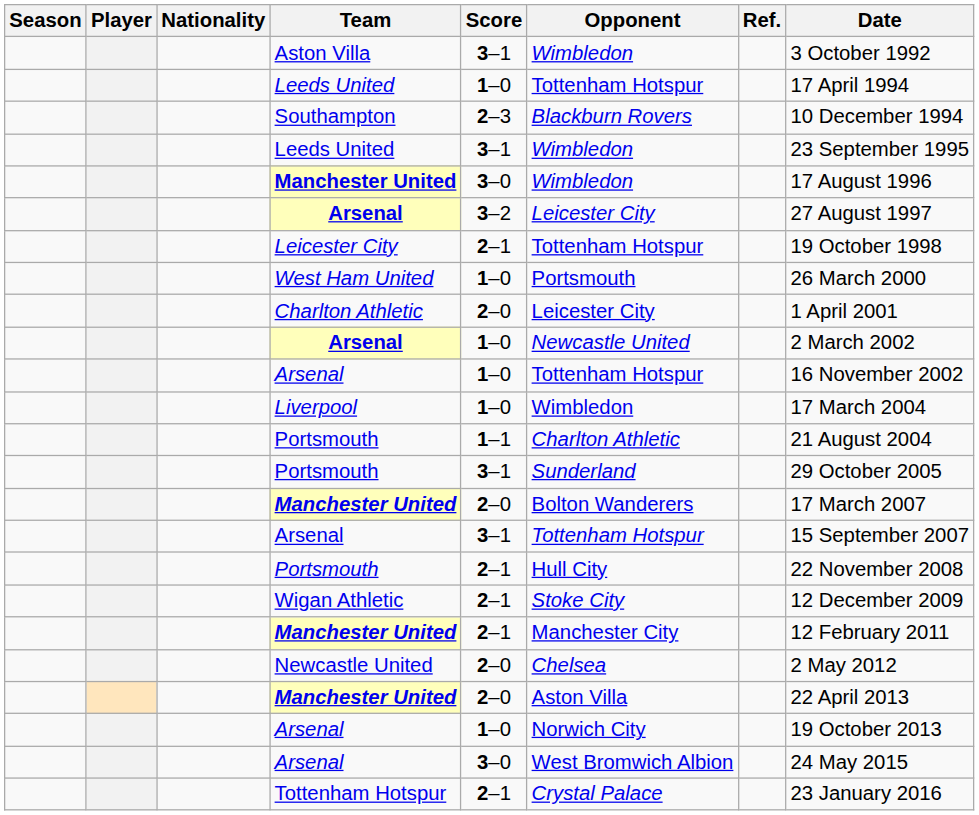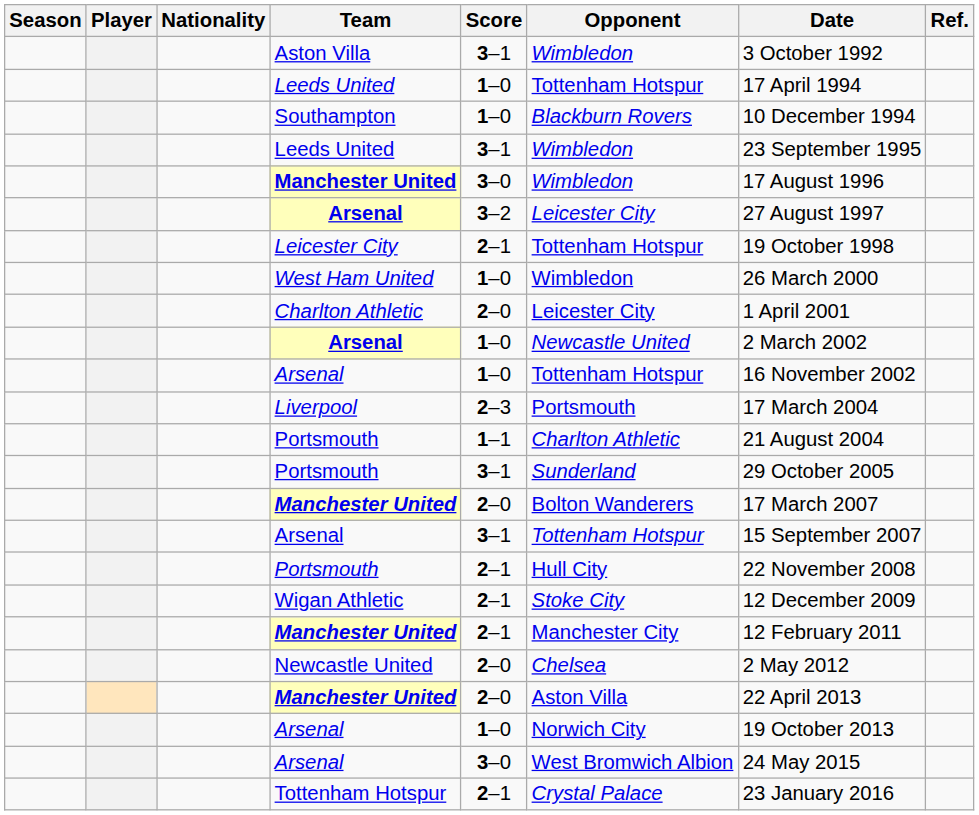 <table class="wikitable sortable plainrowheaders">
 <tr>
 <th>Season</th>
 <th>Player</th>
 <th>Nationality</th>
 <th>Team</th>
 <th class="unsortable">Score</th>
 <th>Opponent</th>
+<th>Date</th>
 <th class="unsortable">Ref.</th>
-<th>Date</th>
 </tr>
 <tr>
 <td></td>
 <th scope="row"></th>
 <td></td>
 <td><a href='#'>Aston Villa</a></td>
 <td align="center"><strong>3</strong>–1</td>
 <td><em><a href='#'>Wimbledon</a></em></td>
+<td>3 October 1992</td>
 <td align="center"></td>
-<td>3 October 1992</td>
 </tr>
 <tr>
 <td></td>
 <th scope="row"></th>
 <td></td>
 <td><em><a href='#'>Leeds United</a></em></td>
 <td align="center"><strong>1</strong>–0</td>
 <td><a href='#'>Tottenham Hotspur</a></td>
+<td>17 April 1994</td>
 <td align="center"></td>
-<td>17 April 1994</td>
 </tr>
 <tr>
 <td></td>
 <th scope="row"></th>
 <td></td>
 <td><a href='#'>Southampton</a></td>
-<td align="center"><strong>2</strong>–3</td>
+<td align="center"><strong>1</strong>–0</td>
 <td><em><a href='#'>Blackburn Rovers</a></em></td>
+<td>10 December 1994</td>
 <td align="center"></td>
-<td>10 December 1994</td>
 </tr>
 <tr>
 <td></td>
 <th scope="row"></th>
 <td></td>
 <td><a href='#'>Leeds United</a></td>
 <td align="center"><strong>3</strong>–1</td>
 <td><em><a href='#'>Wimbledon</a></em></td>
+<td>23 September 1995</td>
 <td align="center"></td>
-<td>23 September 1995</td>
 </tr>
 <tr>
 <td></td>
 <th scope="row"></th>
 <td></td>
 <th scope="row" style="background:#FFFFBB"><a href='#'>Manchester United</a></th>
 <td align="center"><strong>3</strong>–0</td>
 <td><em><a href='#'>Wimbledon</a></em></td>
+<td>17 August 1996</td>
 <td align="center"></td>
-<td>17 August 1996</td>
 </tr>
 <tr>
 <td></td>
 <th scope="row"> </th>
 <td></td>
 <th scope="row" style="background:#FFFFBB"><a href='#'>Arsenal</a></th>
 <td align="center"><strong>3</strong>–2</td>
 <td><em><a href='#'>Leicester City</a></em></td>
+<td>27 August 1997</td>
 <td align="center"></td>
-<td>27 August 1997</td>
 </tr>
 <tr>
 <td></td>
 <th scope="row"></th>
 <td></td>
 <td><em><a href='#'>Leicester City</a></em></td>
 <td align="center"><strong>2</strong>–1</td>
 <td><a href='#'>Tottenham Hotspur</a></td>
+<td>19 October 1998</td>
 <td align="center"></td>
-<td>19 October 1998</td>
 </tr>
 <tr>
 <td></td>
 <th scope="row"></th>
 <td></td>
 <td><em><a href='#'>West Ham United</a></em></td>
 <td align="center"><strong>1</strong>–0</td>
-<td><a href='#'>Portsmouth</a></td>
+<td><a href='#'>Wimbledon</a></td>
+<td>26 March 2000</td>
 <td align="center"></td>
-<td>26 March 2000</td>
 </tr>
 <tr>
 <td></td>
 <th scope="row"></th>
 <td></td>
 <td><em><a href='#'>Charlton Athletic</a></em></td>
 <td align="center"><strong>2</strong>–0</td>
 <td><a href='#'>Leicester City</a></td>
+<td>1 April 2001</td>
 <td align="center"></td>
-<td>1 April 2001</td>
 </tr>
 <tr>
 <td></td>
 <th scope="row"> </th>
 <td></td>
 <th scope="row" style="background:#FFFFBB"><a href='#'>Arsenal</a></th>
 <td align="center"><strong>1</strong>–0</td>
 <td><em><a href='#'>Newcastle United</a></em></td>
+<td>2 March 2002</td>
 <td align="center"></td>
-<td>2 March 2002</td>
 </tr>
 <tr>
 <td></td>
 <th scope="row"></th>
 <td></td>
 <td><em><a href='#'>Arsenal</a></em></td>
 <td align="center"><strong>1</strong>–0</td>
 <td><a href='#'>Tottenham Hotspur</a></td>
+<td>16 November 2002</td>
 <td align="center"></td>
-<td>16 November 2002</td>
 </tr>
 <tr>
 <td></td>
 <th scope="row"></th>
 <td></td>
 <td><em><a href='#'>Liverpool</a></em></td>
-<td align="center"><strong>1</strong>–0</td>
-<td><a href='#'>Wimbledon</a></td>
+<td align="center"><strong>2</strong>–3</td>
+<td><a href='#'>Portsmouth</a></td>
+<td>17 March 2004</td>
 <td align="center"></td>
-<td>17 March 2004</td>
 </tr>
 <tr>
 <td></td>
 <th scope="row"></th>
 <td></td>
 <td><a href='#'>Portsmouth</a></td>
 <td align="center"><strong>1</strong>–1</td>
 <td><em><a href='#'>Charlton Athletic</a></em></td>
+<td>21 August 2004</td>
 <td align="center"></td>
-<td>21 August 2004</td>
 </tr>
 <tr>
 <td></td>
 <th scope="row"></th>
 <td></td>
 <td><a href='#'>Portsmouth</a></td>
 <td align="center"><strong>3</strong>–1</td>
 <td><em><a href='#'>Sunderland</a></em></td>
+<td>29 October 2005</td>
 <td align="center"></td>
-<td>29 October 2005</td>
 </tr>
 <tr>
 <td></td>
 <th scope="row"> </th>
 <td></td>
 <th scope="row" style="background:#FFFFBB"><em><a href='#'>Manchester United</a></em></th>
 <td align="center"><strong>2</strong>–0</td>
 <td><a href='#'>Bolton Wanderers</a></td>
+<td>17 March 2007</td>
 <td align="center"></td>
-<td>17 March 2007</td>
 </tr>
 <tr>
 <td></td>
 <th scope="row"></th>
 <td></td>
 <td><a href='#'>Arsenal</a></td>
 <td align="center"><strong>3</strong>–1</td>
 <td><em><a href='#'>Tottenham Hotspur</a></em></td>
+<td>15 September 2007</td>
 <td align="center"></td>
-<td>15 September 2007</td>
 </tr>
 <tr>
 <td></td>
 <th scope="row"></th>
 <td></td>
 <td><em><a href='#'>Portsmouth</a></em></td>
 <td align="center"><strong>2</strong>–1</td>
 <td><a href='#'>Hull City</a></td>
+<td>22 November 2008</td>
 <td align="center"></td>
-<td>22 November 2008</td>
 </tr>
 <tr>
 <td></td>
 <th scope="row"></th>
 <td></td>
 <td><a href='#'>Wigan Athletic</a></td>
 <td align="center"><strong>2</strong>–1</td>
 <td><em><a href='#'>Stoke City</a></em></td>
+<td>12 December 2009</td>
 <td align="center"></td>
-<td>12 December 2009</td>
 </tr>
 <tr>
 <td></td>
 <th scope="row"> </th>
 <td></td>
 <th scope="row" style="background:#FFFFBB"><em><a href='#'>Manchester United</a></em></th>
 <td align="center"><strong>2</strong>–1</td>
 <td><a href='#'>Manchester City</a></td>
+<td>12 February 2011</td>
 <td align="center"></td>
-<td>12 February 2011</td>
 </tr>
 <tr>
 <td></td>
 <th scope="row"></th>
 <td></td>
 <td><a href='#'>Newcastle United</a></td>
 <td align="center"><strong>2</strong>–0</td>
 <td><em><a href='#'>Chelsea</a></em></td>
+<td>2 May 2012</td>
 <td align="center"></td>
-<td>2 May 2012</td>
 </tr>
 <tr>
 <td></td>
 <th scope="row" style="background-color:#FFE6BD"></th>
 <td></td>
 <th scope="row" style="background:#FFFFBB"><em><a href='#'>Manchester United</a></em></th>
 <td align="center"><strong>2</strong>–0</td>
 <td><a href='#'>Aston Villa</a></td>
+<td>22 April 2013</td>
 <td align="center"></td>
-<td>22 April 2013</td>
 </tr>
 <tr>
 <td></td>
 <th scope="row"> </th>
 <td></td>
 <td><em><a href='#'>Arsenal</a></em></td>
 <td align="center"><strong>1</strong>–0</td>
 <td><a href='#'>Norwich City</a></td>
+<td>19 October 2013</td>
 <td align="center"></td>
-<td>19 October 2013</td>
 </tr>
 <tr>
 <td></td>
 <th scope="row"> </th>
 <td></td>
 <td><em><a href='#'>Arsenal</a></em></td>
 <td align="center"><strong>3</strong>–0</td>
 <td><a href='#'>West Bromwich Albion</a></td>
+<td>24 May 2015</td>
 <td align="center"></td>
-<td>24 May 2015</td>
 </tr>
 <tr>
 <td></td>
 <th scope="row"></th>
 <td></td>
 <td><a href='#'>Tottenham Hotspur</a></td>
 <td align="center"><strong>2</strong>–1</td>
 <td><em><a href='#'>Crystal Palace</a></em></td>
+<td>23 January 2016</td>
 <td align="center"></td>
-<td>23 January 2016</td>
 </tr>
 </table>
